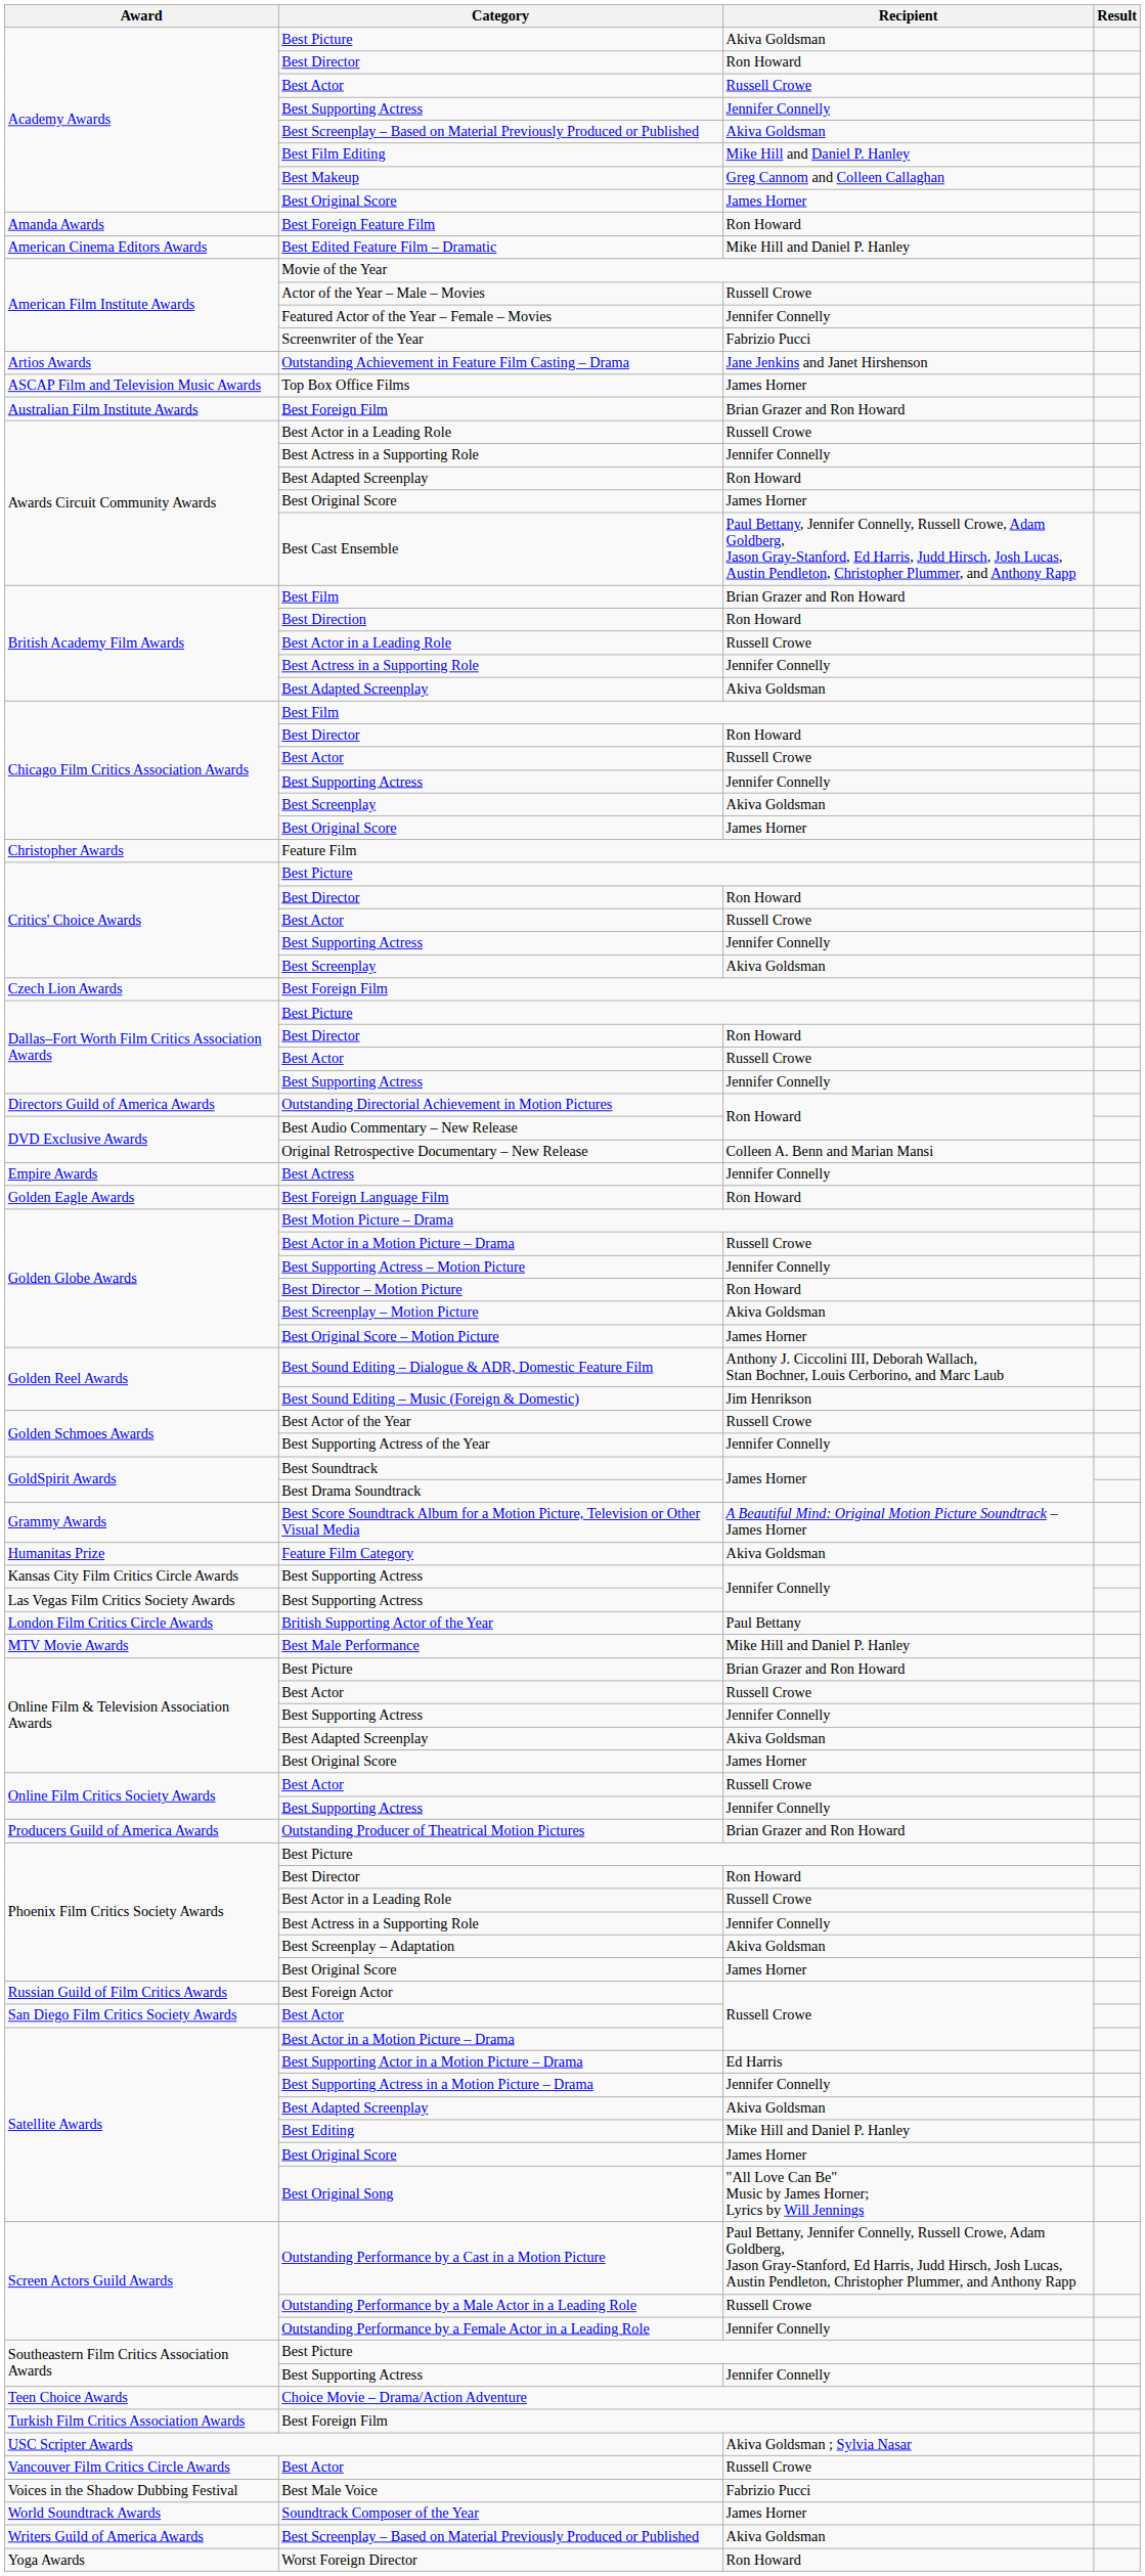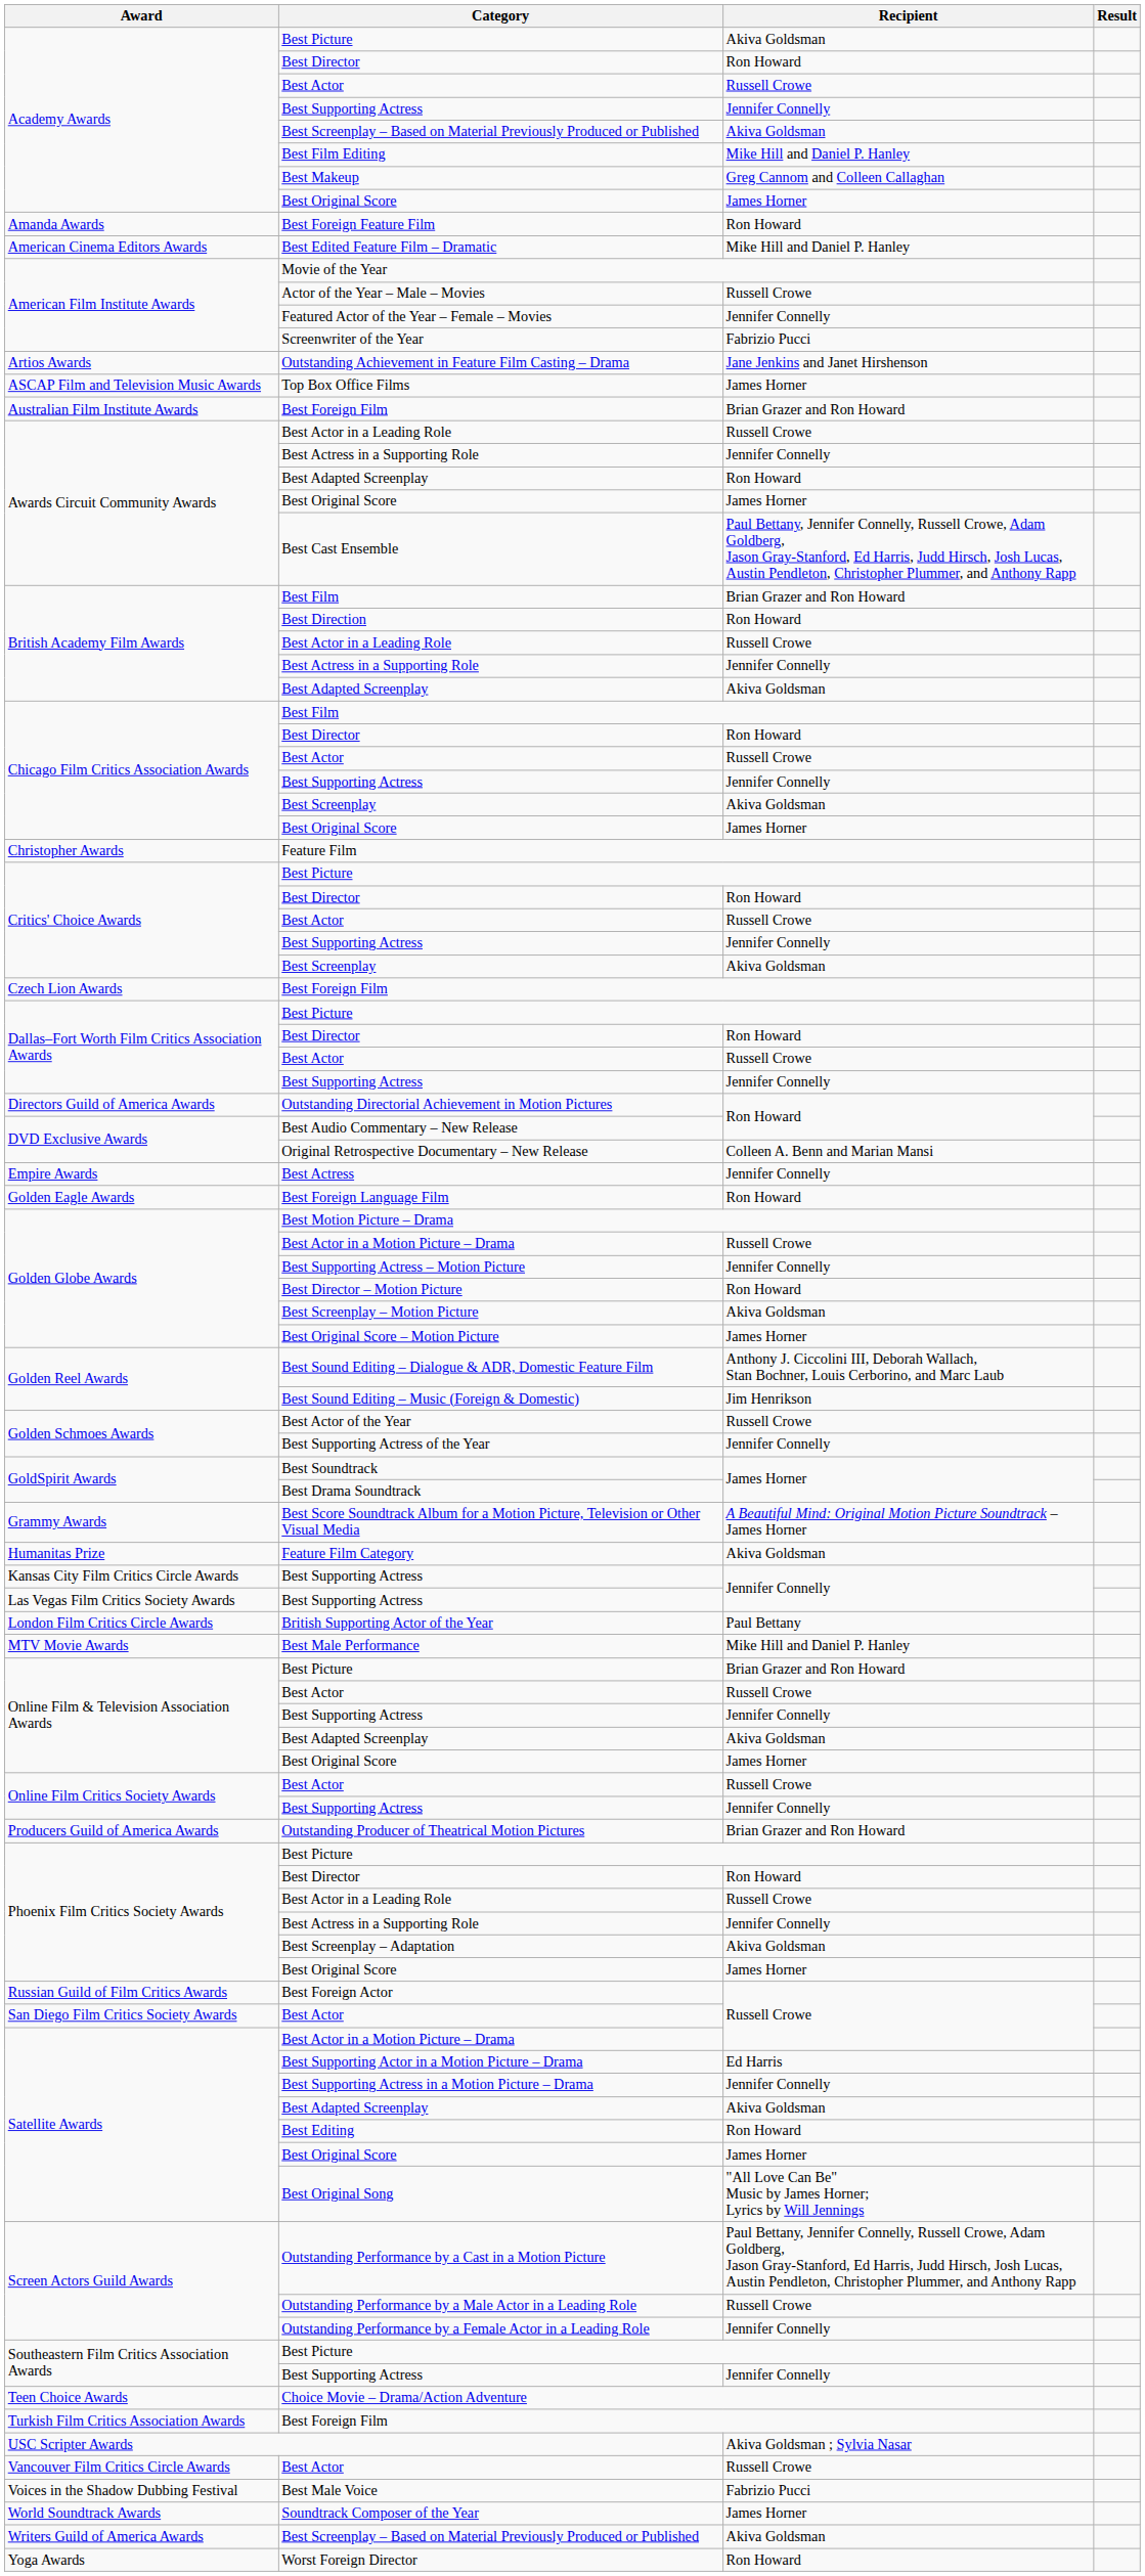 <table class="wikitable">
 <tr>
 <th>Award</th>
 <th>Category</th>
 <th>Recipient</th>
 <th>Result</th>
 </tr>
 <tr>
 <td rowspan="8"><a href='#'>Academy Awards</a></td>
 <td><a href='#'>Best Picture</a></td>
 <td>Akiva Goldsman</td>
 <td></td>
 </tr>
 <tr>
 <td><a href='#'>Best Director</a></td>
 <td>Ron Howard</td>
 <td></td>
 </tr>
 <tr>
 <td><a href='#'>Best Actor</a></td>
 <td><a href='#'>Russell Crowe</a></td>
 <td></td>
 </tr>
 <tr>
 <td><a href='#'>Best Supporting Actress</a></td>
 <td><a href='#'>Jennifer Connelly</a></td>
 <td></td>
 </tr>
 <tr>
 <td><a href='#'>Best Screenplay – Based on Material Previously Produced or Published</a></td>
 <td><a href='#'>Akiva Goldsman</a></td>
 <td></td>
 </tr>
 <tr>
 <td><a href='#'>Best Film Editing</a></td>
 <td><a href='#'>Mike Hill</a> and <a href='#'>Daniel P. Hanley</a></td>
 <td></td>
 </tr>
 <tr>
 <td><a href='#'>Best Makeup</a></td>
 <td><a href='#'>Greg Cannom</a> and <a href='#'>Colleen Callaghan</a></td>
 <td></td>
 </tr>
 <tr>
 <td><a href='#'>Best Original Score</a></td>
 <td><a href='#'>James Horner</a></td>
 <td></td>
 </tr>
 <tr>
 <td><a href='#'>Amanda Awards</a></td>
 <td><a href='#'>Best Foreign Feature Film</a></td>
 <td>Ron Howard</td>
 <td></td>
 </tr>
 <tr>
 <td><a href='#'>American Cinema Editors Awards</a></td>
 <td><a href='#'>Best Edited Feature Film – Dramatic</a></td>
 <td>Mike Hill and Daniel P. Hanley</td>
 <td></td>
 </tr>
 <tr>
 <td rowspan="4"><a href='#'>American Film Institute Awards</a></td>
 <td colspan="2">Movie of the Year</td>
 <td></td>
 </tr>
 <tr>
 <td>Actor of the Year – Male – Movies</td>
 <td>Russell Crowe</td>
 <td></td>
 </tr>
 <tr>
 <td>Featured Actor of the Year – Female – Movies</td>
 <td>Jennifer Connelly</td>
 <td></td>
 </tr>
 <tr>
 <td>Screenwriter of the Year</td>
 <td>Fabrizio Pucci </td>
 <td></td>
 </tr>
 <tr>
 <td><a href='#'>Artios Awards</a></td>
 <td><a href='#'>Outstanding Achievement in Feature Film Casting – Drama</a></td>
 <td><a href='#'>Jane Jenkins</a> and Janet Hirshenson</td>
 <td></td>
 </tr>
 <tr>
 <td><a href='#'>ASCAP Film and Television Music Awards</a></td>
 <td>Top Box Office Films</td>
 <td>James Horner</td>
 <td></td>
 </tr>
 <tr>
 <td><a href='#'>Australian Film Institute Awards</a></td>
 <td><a href='#'>Best Foreign Film</a></td>
 <td>Brian Grazer and Ron Howard</td>
 <td></td>
 </tr>
 <tr>
 <td rowspan="5">Awards Circuit Community Awards</td>
 <td>Best Actor in a Leading Role</td>
 <td>Russell Crowe</td>
 <td></td>
 </tr>
 <tr>
 <td>Best Actress in a Supporting Role</td>
 <td>Jennifer Connelly</td>
 <td></td>
 </tr>
 <tr>
 <td>Best Adapted Screenplay</td>
 <td>Ron Howard</td>
 <td></td>
 </tr>
 <tr>
 <td>Best Original Score</td>
 <td>James Horner</td>
 <td></td>
 </tr>
 <tr>
 <td>Best Cast Ensemble</td>
 <td><a href='#'>Paul Bettany</a>, Jennifer Connelly, Russell Crowe, <a href='#'>Adam Goldberg</a>, <br> <a href='#'>Jason Gray-Stanford</a>, <a href='#'>Ed Harris</a>, <a href='#'>Judd Hirsch</a>, <a href='#'>Josh Lucas</a>, <br> <a href='#'>Austin Pendleton</a>, <a href='#'>Christopher Plummer</a>, and <a href='#'>Anthony Rapp</a></td>
 <td></td>
 </tr>
 <tr>
 <td rowspan="5"><a href='#'>British Academy Film Awards</a></td>
 <td><a href='#'>Best Film</a></td>
 <td>Brian Grazer and Ron Howard</td>
 <td></td>
 </tr>
 <tr>
 <td><a href='#'>Best Direction</a></td>
 <td>Ron Howard</td>
 <td></td>
 </tr>
 <tr>
 <td><a href='#'>Best Actor in a Leading Role</a></td>
 <td>Russell Crowe</td>
 <td></td>
 </tr>
 <tr>
 <td><a href='#'>Best Actress in a Supporting Role</a></td>
 <td>Jennifer Connelly</td>
 <td></td>
 </tr>
 <tr>
 <td><a href='#'>Best Adapted Screenplay</a></td>
 <td>Akiva Goldsman</td>
 <td></td>
 </tr>
 <tr>
 <td rowspan="6"><a href='#'>Chicago Film Critics Association Awards</a></td>
 <td colspan="2"><a href='#'>Best Film</a></td>
 <td></td>
 </tr>
 <tr>
 <td><a href='#'>Best Director</a></td>
 <td>Ron Howard</td>
 <td></td>
 </tr>
 <tr>
 <td><a href='#'>Best Actor</a></td>
 <td>Russell Crowe</td>
 <td></td>
 </tr>
 <tr>
 <td><a href='#'>Best Supporting Actress</a></td>
 <td>Jennifer Connelly</td>
 <td></td>
 </tr>
 <tr>
 <td><a href='#'>Best Screenplay</a></td>
 <td>Akiva Goldsman</td>
 <td></td>
 </tr>
 <tr>
 <td><a href='#'>Best Original Score</a></td>
 <td>James Horner</td>
 <td></td>
 </tr>
 <tr>
 <td><a href='#'>Christopher Awards</a></td>
 <td colspan="2">Feature Film</td>
 <td></td>
 </tr>
 <tr>
 <td rowspan="5"><a href='#'>Critics' Choice Awards</a></td>
 <td colspan="2"><a href='#'>Best Picture</a></td>
 <td></td>
 </tr>
 <tr>
 <td><a href='#'>Best Director</a></td>
 <td>Ron Howard</td>
 <td></td>
 </tr>
 <tr>
 <td><a href='#'>Best Actor</a></td>
 <td>Russell Crowe</td>
 <td></td>
 </tr>
 <tr>
 <td><a href='#'>Best Supporting Actress</a></td>
 <td>Jennifer Connelly</td>
 <td></td>
 </tr>
 <tr>
 <td><a href='#'>Best Screenplay</a></td>
 <td>Akiva Goldsman</td>
 <td></td>
 </tr>
 <tr>
 <td><a href='#'>Czech Lion Awards</a></td>
 <td colspan="2"><a href='#'>Best Foreign Film</a></td>
 <td></td>
 </tr>
 <tr>
 <td rowspan="4"><a href='#'>Dallas–Fort Worth Film Critics Association Awards</a></td>
 <td colspan="2"><a href='#'>Best Picture</a></td>
 <td></td>
 </tr>
 <tr>
 <td><a href='#'>Best Director</a></td>
 <td>Ron Howard</td>
 <td></td>
 </tr>
 <tr>
 <td><a href='#'>Best Actor</a></td>
 <td>Russell Crowe</td>
 <td></td>
 </tr>
 <tr>
 <td><a href='#'>Best Supporting Actress</a></td>
 <td>Jennifer Connelly</td>
 <td></td>
 </tr>
 <tr>
 <td><a href='#'>Directors Guild of America Awards</a></td>
 <td><a href='#'>Outstanding Directorial Achievement in Motion Pictures</a></td>
 <td rowspan="2">Ron Howard</td>
 <td></td>
 </tr>
 <tr>
 <td rowspan="2"><a href='#'>DVD Exclusive Awards</a></td>
 <td>Best Audio Commentary – New Release</td>
 <td></td>
 </tr>
 <tr>
 <td>Original Retrospective Documentary – New Release</td>
 <td>Colleen A. Benn and Marian Mansi</td>
 <td></td>
 </tr>
 <tr>
 <td><a href='#'>Empire Awards</a></td>
 <td><a href='#'>Best Actress</a></td>
 <td>Jennifer Connelly</td>
 <td></td>
 </tr>
 <tr>
 <td><a href='#'>Golden Eagle Awards</a></td>
 <td><a href='#'>Best Foreign Language Film</a></td>
 <td>Ron Howard</td>
 <td></td>
 </tr>
 <tr>
 <td rowspan="6"><a href='#'>Golden Globe Awards</a></td>
 <td colspan="2"><a href='#'>Best Motion Picture – Drama</a></td>
 <td></td>
 </tr>
 <tr>
 <td><a href='#'>Best Actor in a Motion Picture – Drama</a></td>
 <td>Russell Crowe</td>
 <td></td>
 </tr>
 <tr>
 <td><a href='#'>Best Supporting Actress – Motion Picture</a></td>
 <td>Jennifer Connelly</td>
 <td></td>
 </tr>
 <tr>
 <td><a href='#'>Best Director – Motion Picture</a></td>
 <td>Ron Howard</td>
 <td></td>
 </tr>
 <tr>
 <td><a href='#'>Best Screenplay – Motion Picture</a></td>
 <td>Akiva Goldsman</td>
 <td></td>
 </tr>
 <tr>
 <td><a href='#'>Best Original Score – Motion Picture</a></td>
 <td>James Horner</td>
 <td></td>
 </tr>
 <tr>
 <td rowspan="2"><a href='#'>Golden Reel Awards</a></td>
 <td><a href='#'>Best Sound Editing – Dialogue & ADR, Domestic Feature Film</a></td>
 <td>Anthony J. Ciccolini III, Deborah Wallach, <br> Stan Bochner, Louis Cerborino, and Marc Laub</td>
 <td></td>
 </tr>
 <tr>
 <td><a href='#'>Best Sound Editing – Music (Foreign & Domestic)</a></td>
 <td>Jim Henrikson</td>
 <td></td>
 </tr>
 <tr>
 <td rowspan="2"><a href='#'>Golden Schmoes Awards</a></td>
 <td>Best Actor of the Year</td>
 <td>Russell Crowe</td>
 <td></td>
 </tr>
 <tr>
 <td>Best Supporting Actress of the Year</td>
 <td>Jennifer Connelly</td>
 <td></td>
 </tr>
 <tr>
 <td rowspan="2"><a href='#'>GoldSpirit Awards</a></td>
 <td>Best Soundtrack</td>
 <td rowspan="2">James Horner</td>
 <td></td>
 </tr>
 <tr>
 <td>Best Drama Soundtrack</td>
 <td></td>
 </tr>
 <tr>
 <td><a href='#'>Grammy Awards</a></td>
 <td><a href='#'>Best Score Soundtrack Album for a Motion Picture, Television or Other Visual Media</a></td>
 <td><em><a href='#'>A Beautiful Mind: Original Motion Picture Soundtrack</a></em> – James Horner</td>
 <td></td>
 </tr>
 <tr>
 <td><a href='#'>Humanitas Prize</a></td>
 <td><a href='#'>Feature Film Category</a></td>
 <td>Akiva Goldsman</td>
 <td></td>
 </tr>
 <tr>
 <td>Kansas City Film Critics Circle Awards</td>
 <td>Best Supporting Actress</td>
 <td rowspan="2">Jennifer Connelly</td>
 <td></td>
 </tr>
 <tr>
 <td>Las Vegas Film Critics Society Awards</td>
 <td>Best Supporting Actress</td>
 <td></td>
 </tr>
 <tr>
 <td><a href='#'>London Film Critics Circle Awards</a></td>
 <td><a href='#'>British Supporting Actor of the Year</a></td>
 <td>Paul Bettany</td>
 <td></td>
 </tr>
 <tr>
 <td><a href='#'>MTV Movie Awards</a></td>
 <td><a href='#'>Best Male Performance</a></td>
 <td>Mike Hill and Daniel P. Hanley</td>
 <td></td>
 </tr>
 <tr>
 <td rowspan="5">Online Film & Television Association Awards</td>
 <td>Best Picture</td>
 <td>Brian Grazer and Ron Howard</td>
 <td></td>
 </tr>
 <tr>
 <td>Best Actor</td>
 <td>Russell Crowe</td>
 <td></td>
 </tr>
 <tr>
 <td>Best Supporting Actress</td>
 <td>Jennifer Connelly</td>
 <td></td>
 </tr>
 <tr>
 <td>Best Adapted Screenplay</td>
 <td>Akiva Goldsman</td>
 <td></td>
 </tr>
 <tr>
 <td>Best Original Score</td>
 <td>James Horner</td>
 <td></td>
 </tr>
 <tr>
 <td rowspan="2"><a href='#'>Online Film Critics Society Awards</a></td>
 <td><a href='#'>Best Actor</a></td>
 <td>Russell Crowe</td>
 <td></td>
 </tr>
 <tr>
 <td><a href='#'>Best Supporting Actress</a></td>
 <td>Jennifer Connelly</td>
 <td></td>
 </tr>
 <tr>
 <td><a href='#'>Producers Guild of America Awards</a></td>
 <td><a href='#'>Outstanding Producer of Theatrical Motion Pictures</a></td>
 <td>Brian Grazer and Ron Howard</td>
 <td></td>
 </tr>
 <tr>
 <td rowspan="6">Phoenix Film Critics Society Awards</td>
 <td colspan="2">Best Picture</td>
 <td></td>
 </tr>
 <tr>
 <td>Best Director</td>
 <td>Ron Howard</td>
 <td></td>
 </tr>
 <tr>
 <td>Best Actor in a Leading Role</td>
 <td>Russell Crowe</td>
 <td></td>
 </tr>
 <tr>
 <td>Best Actress in a Supporting Role</td>
 <td>Jennifer Connelly</td>
 <td></td>
 </tr>
 <tr>
 <td>Best Screenplay – Adaptation</td>
 <td>Akiva Goldsman</td>
 <td></td>
 </tr>
 <tr>
 <td>Best Original Score</td>
 <td>James Horner</td>
 <td></td>
 </tr>
 <tr>
 <td><a href='#'>Russian Guild of Film Critics Awards</a></td>
 <td>Best Foreign Actor</td>
 <td rowspan="3">Russell Crowe</td>
 <td></td>
 </tr>
 <tr>
 <td><a href='#'>San Diego Film Critics Society Awards</a></td>
 <td><a href='#'>Best Actor</a></td>
 <td></td>
 </tr>
 <tr>
 <td rowspan="7"><a href='#'>Satellite Awards</a></td>
 <td><a href='#'>Best Actor in a Motion Picture – Drama</a></td>
 <td></td>
 </tr>
 <tr>
 <td><a href='#'>Best Supporting Actor in a Motion Picture – Drama</a></td>
 <td>Ed Harris</td>
 <td></td>
 </tr>
 <tr>
 <td><a href='#'>Best Supporting Actress in a Motion Picture – Drama</a></td>
 <td>Jennifer Connelly</td>
 <td></td>
 </tr>
 <tr>
 <td><a href='#'>Best Adapted Screenplay</a></td>
 <td>Akiva Goldsman</td>
 <td></td>
 </tr>
 <tr>
 <td><a href='#'>Best Editing</a></td>
-<td>Mike Hill and Daniel P. Hanley</td>
+<td>Ron Howard</td>
 <td></td>
 </tr>
 <tr>
 <td><a href='#'>Best Original Score</a></td>
 <td>James Horner</td>
 <td></td>
 </tr>
 <tr>
 <td><a href='#'>Best Original Song</a></td>
 <td>"All Love Can Be" <br> Music by James Horner; <br> Lyrics by <a href='#'>Will Jennings</a></td>
 <td></td>
 </tr>
 <tr>
 <td rowspan="3"><a href='#'>Screen Actors Guild Awards</a></td>
 <td><a href='#'>Outstanding Performance by a Cast in a Motion Picture</a></td>
 <td>Paul Bettany, Jennifer Connelly, Russell Crowe, Adam Goldberg, <br> Jason Gray-Stanford, Ed Harris, Judd Hirsch, Josh Lucas, <br> Austin Pendleton, Christopher Plummer, and Anthony Rapp</td>
 <td></td>
 </tr>
 <tr>
 <td><a href='#'>Outstanding Performance by a Male Actor in a Leading Role</a></td>
 <td>Russell Crowe</td>
 <td></td>
 </tr>
 <tr>
 <td><a href='#'>Outstanding Performance by a Female Actor in a Leading Role</a></td>
 <td>Jennifer Connelly</td>
 <td></td>
 </tr>
 <tr>
 <td rowspan="2">Southeastern Film Critics Association Awards</td>
 <td colspan="2">Best Picture</td>
 <td></td>
 </tr>
 <tr>
 <td>Best Supporting Actress</td>
 <td>Jennifer Connelly</td>
 <td></td>
 </tr>
 <tr>
 <td><a href='#'>Teen Choice Awards</a></td>
 <td colspan="2"><a href='#'>Choice Movie – Drama/Action Adventure</a></td>
 <td></td>
 </tr>
 <tr>
 <td><a href='#'>Turkish Film Critics Association Awards</a></td>
 <td colspan="2">Best Foreign Film</td>
 <td></td>
 </tr>
 <tr>
 <td colspan="2"><a href='#'>USC Scripter Awards</a></td>
 <td>Akiva Goldsman ; <a href='#'>Sylvia Nasar</a> </td>
 <td></td>
 </tr>
 <tr>
 <td><a href='#'>Vancouver Film Critics Circle Awards</a></td>
 <td><a href='#'>Best Actor</a></td>
 <td>Russell Crowe</td>
 <td></td>
 </tr>
 <tr>
 <td>Voices in the Shadow Dubbing Festival</td>
 <td>Best Male Voice</td>
 <td>Fabrizio Pucci </td>
 <td></td>
 </tr>
 <tr>
 <td><a href='#'>World Soundtrack Awards</a></td>
 <td><a href='#'>Soundtrack Composer of the Year</a></td>
 <td>James Horner</td>
 <td></td>
 </tr>
 <tr>
 <td><a href='#'>Writers Guild of America Awards</a></td>
 <td><a href='#'>Best Screenplay – Based on Material Previously Produced or Published</a></td>
 <td>Akiva Goldsman</td>
 <td></td>
 </tr>
 <tr>
 <td>Yoga Awards</td>
 <td>Worst Foreign Director</td>
 <td>Ron Howard</td>
 <td></td>
 </tr>
 </table>
